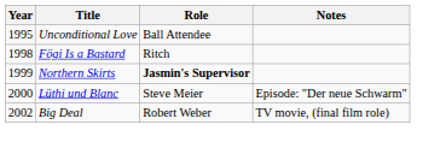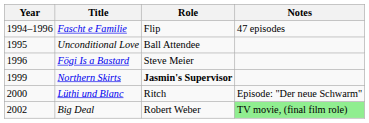 <table class="wikitable">
 <tr>
 <th>Year</th>
 <th>Title</th>
 <th>Role</th>
 <th>Notes</th>
 </tr>
 <tr>
+<td>1994–1996</td>
+<td><em><a href='#'>Fascht e Familie</a></em></td>
+<td>Flip</td>
+<td>47 episodes</td>
+</tr>
+<tr>
 <td>1995</td>
 <td><em>Unconditional Love</em></td>
 <td>Ball Attendee</td>
 <td></td>
 </tr>
 <tr>
-<td>1998</td>
+<td>1996</td>
 <td><em><a href='#'>Fögi Is a Bastard</a></em></td>
-<td>Ritch</td>
+<td>Steve Meier</td>
 <td></td>
 </tr>
 <tr>
 <td>1999</td>
 <td><em><a href='#'>Northern Skirts</a></em></td>
 <td><strong>Jasmin's Supervisor</strong></td>
 <td></td>
 </tr>
 <tr>
 <td>2000</td>
 <td><em><a href='#'>Lüthi und Blanc</a></em></td>
-<td>Steve Meier</td>
+<td>Ritch</td>
 <td>Episode: "Der neue Schwarm"</td>
 </tr>
 <tr>
 <td>2002</td>
 <td><em>Big Deal</em></td>
 <td>Robert Weber</td>
-<td>TV movie, (final film role)</td>
+<td style="background: lightgreen;">TV movie, (final film role)</td>
 </tr>
 </table>
